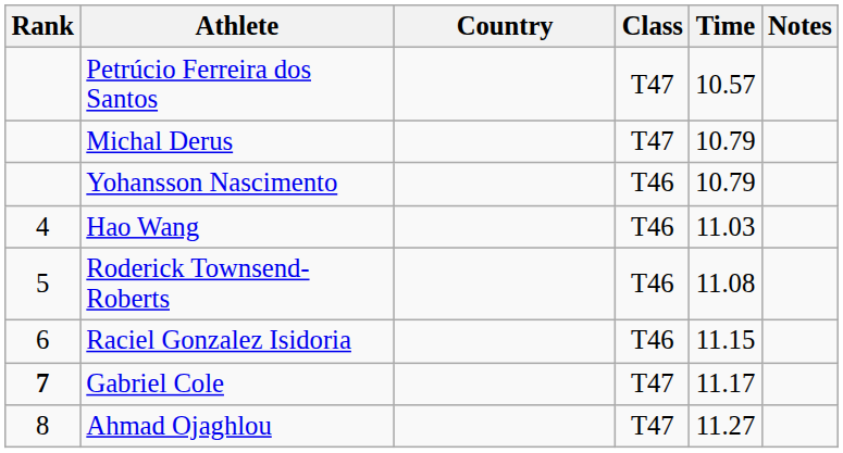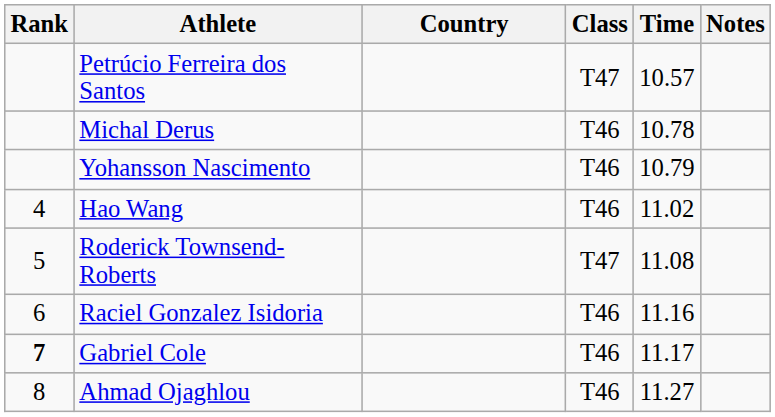 <table class="wikitable sortable" style="text-align:center">
 <tr>
 <th>Rank</th>
 <th style="width:180px">Athlete</th>
 <th style="width:125px">Country</th>
 <th>Class</th>
 <th>Time</th>
 <th>Notes</th>
 </tr>
 <tr>
 <td></td>
 <td style="text-align:left;"><a href='#'>Petrúcio Ferreira dos Santos</a></td>
 <td style="text-align:left;"></td>
 <td>T47</td>
 <td>10.57</td>
 <td></td>
 </tr>
 <tr>
 <td></td>
 <td style="text-align:left;"><a href='#'>Michal Derus</a></td>
 <td style="text-align:left;"></td>
-<td>T47</td>
-<td>10.79</td>
+<td>T46</td>
+<td>10.78</td>
 <td></td>
 </tr>
 <tr>
 <td></td>
 <td style="text-align:left;"><a href='#'>Yohansson Nascimento</a></td>
 <td style="text-align:left;"></td>
 <td>T46</td>
 <td>10.79</td>
 <td></td>
 </tr>
 <tr>
 <td>4</td>
 <td style="text-align:left;"><a href='#'>Hao Wang</a></td>
 <td style="text-align:left;"></td>
 <td>T46</td>
-<td>11.03</td>
+<td>11.02</td>
 <td></td>
 </tr>
 <tr>
 <td>5</td>
 <td style="text-align:left;"><a href='#'>Roderick Townsend-Roberts</a></td>
 <td style="text-align:left;"></td>
-<td>T46</td>
+<td>T47</td>
 <td>11.08</td>
 <td></td>
 </tr>
 <tr>
 <td>6</td>
 <td style="text-align:left;"><a href='#'>Raciel Gonzalez Isidoria</a></td>
 <td style="text-align:left;"></td>
 <td>T46</td>
-<td>11.15</td>
+<td>11.16</td>
 <td></td>
 </tr>
 <tr>
 <td><strong>7</strong></td>
 <td style="text-align:left;"><a href='#'>Gabriel Cole</a></td>
 <td style="text-align:left;"></td>
-<td>T47</td>
+<td>T46</td>
 <td>11.17</td>
 <td></td>
 </tr>
 <tr>
 <td>8</td>
 <td style="text-align:left;"><a href='#'>Ahmad Ojaghlou</a></td>
 <td style="text-align:left;"></td>
-<td>T47</td>
+<td>T46</td>
 <td>11.27</td>
 <td></td>
 </tr>
 </table>
